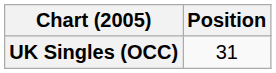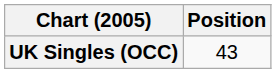 <table class="wikitable plainrowheaders" style="text-align:center">
 <tr>
 <th scope="col">Chart (2005)</th>
 <th scope="col">Position</th>
 </tr>
 <tr>
 <th scope="row">UK Singles (OCC)</th>
-<td>31</td>
+<td>43</td>
 </tr>
 </table>
